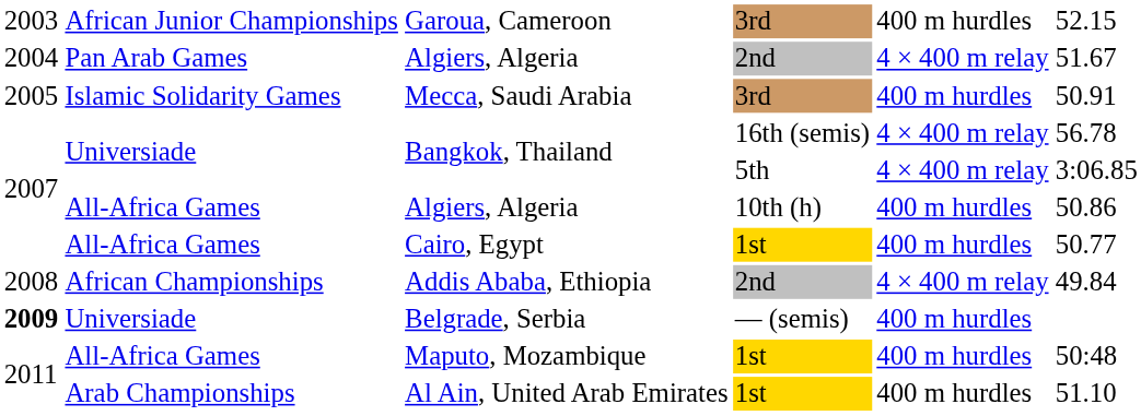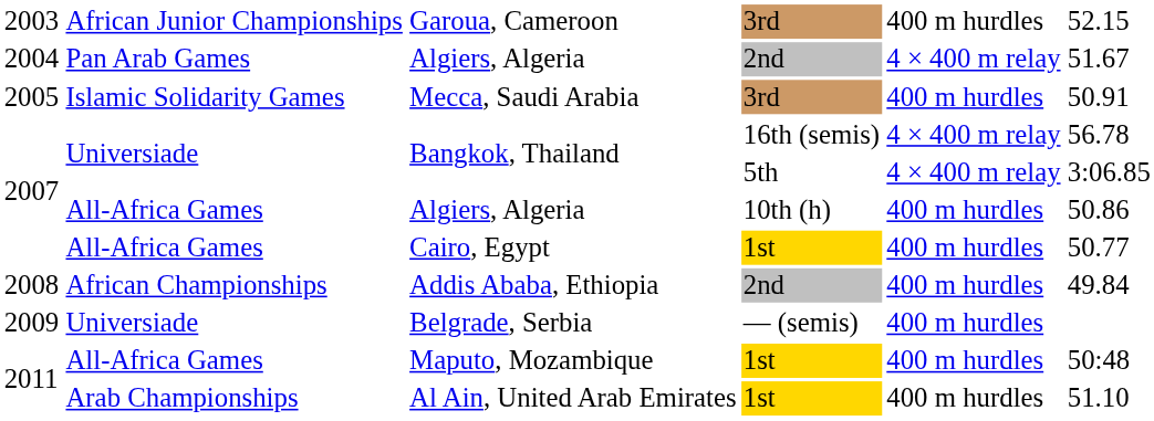 <table>
 <tr>
 <td>2003</td>
 <td><a href='#'>African Junior Championships</a></td>
 <td><a href='#'>Garoua</a>, Cameroon</td>
 <td bgcolor=cc9966>3rd</td>
 <td>400 m hurdles</td>
 <td>52.15</td>
 </tr>
 <tr>
 <td>2004</td>
 <td><a href='#'>Pan Arab Games</a></td>
 <td><a href='#'>Algiers</a>, Algeria</td>
 <td bgcolor=silver>2nd</td>
 <td><a href='#'>4 × 400 m relay</a></td>
 <td>51.67</td>
 </tr>
 <tr>
 <td>2005</td>
 <td><a href='#'>Islamic Solidarity Games</a></td>
 <td><a href='#'>Mecca</a>, Saudi Arabia</td>
 <td bgcolor=cc9966>3rd</td>
 <td><a href='#'>400 m hurdles</a></td>
 <td>50.91</td>
 </tr>
 <tr>
 <td rowspan=4>2007</td>
 <td rowspan=2><a href='#'>Universiade</a></td>
 <td rowspan=2><a href='#'>Bangkok</a>, Thailand</td>
 <td>16th (semis)</td>
 <td><a href='#'>4 × 400 m relay</a></td>
 <td>56.78</td>
 </tr>
 <tr>
 <td>5th</td>
 <td><a href='#'>4 × 400 m relay</a></td>
 <td>3:06.85</td>
 </tr>
 <tr>
 <td><a href='#'>All-Africa Games</a></td>
 <td><a href='#'>Algiers</a>, Algeria</td>
 <td>10th (h)</td>
 <td><a href='#'>400 m hurdles</a></td>
 <td>50.86</td>
 </tr>
 <tr>
 <td><a href='#'>All-Africa Games</a></td>
 <td><a href='#'>Cairo</a>, Egypt</td>
 <td bgcolor=gold>1st</td>
 <td><a href='#'>400 m hurdles</a></td>
 <td>50.77</td>
 </tr>
 <tr>
 <td>2008</td>
 <td><a href='#'>African Championships</a></td>
 <td><a href='#'>Addis Ababa</a>, Ethiopia</td>
 <td bgcolor=silver>2nd</td>
-<td><a href='#'>4 × 400 m relay</a></td>
+<td><a href='#'>400 m hurdles</a></td>
 <td>49.84 </td>
 </tr>
 <tr>
-<td><strong>2009</strong></td>
+<td>2009</td>
 <td><a href='#'>Universiade</a></td>
 <td><a href='#'>Belgrade</a>, Serbia</td>
 <td>— (semis)</td>
 <td><a href='#'>400 m hurdles</a></td>
 <td></td>
 </tr>
 <tr>
 <td rowspan=2>2011</td>
 <td><a href='#'>All-Africa Games</a></td>
 <td><a href='#'>Maputo</a>, Mozambique</td>
 <td bgcolor=gold>1st</td>
 <td><a href='#'>400 m hurdles</a></td>
 <td>50:48</td>
 </tr>
 <tr>
 <td><a href='#'>Arab Championships</a></td>
 <td><a href='#'>Al Ain</a>, United Arab Emirates</td>
 <td bgcolor=gold>1st</td>
 <td>400 m hurdles</td>
 <td>51.10</td>
 </tr>
 </table>
